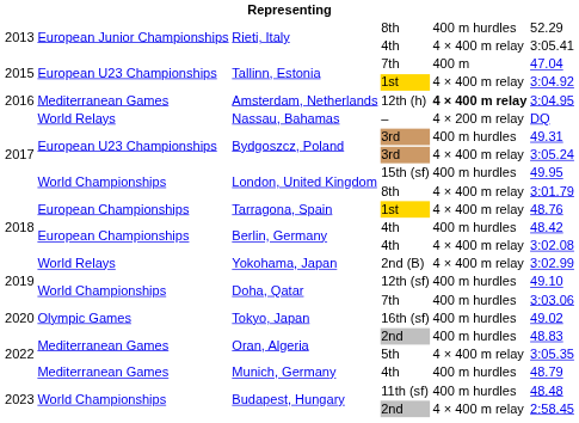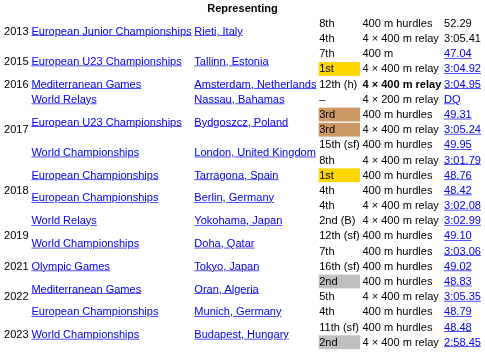 <table>
 <tr>
 <th colspan="6">Representing </th>
 </tr>
 <tr>
 <td rowspan=2>2013</td>
 <td rowspan=2><a href='#'>European Junior Championships</a></td>
 <td rowspan=2><a href='#'>Rieti, Italy</a></td>
 <td>8th</td>
 <td>400 m hurdles</td>
 <td>52.29</td>
 </tr>
 <tr>
 <td>4th</td>
 <td>4 × 400 m relay</td>
 <td>3:05.41</td>
 </tr>
 <tr>
 <td rowspan=2>2015</td>
 <td rowspan=2><a href='#'>European U23 Championships</a></td>
 <td rowspan=2><a href='#'>Tallinn, Estonia</a></td>
 <td>7th</td>
 <td>400 m</td>
 <td><a href='#'>47.04</a></td>
 </tr>
 <tr>
 <td bgcolor=gold>1st</td>
 <td>4 × 400 m relay</td>
 <td><a href='#'>3:04.92</a></td>
 </tr>
 <tr>
 <td>2016</td>
 <td><a href='#'>Mediterranean Games</a></td>
 <td><a href='#'>Amsterdam, Netherlands</a></td>
 <td>12th (h)</td>
 <td><strong>4 × 400 m relay</strong></td>
 <td><a href='#'>3:04.95</a></td>
 </tr>
 <tr>
 <td rowspan=5>2017</td>
 <td><a href='#'>World Relays</a></td>
 <td><a href='#'>Nassau, Bahamas</a></td>
 <td>–</td>
 <td>4 × 200 m relay</td>
 <td><a href='#'>DQ</a></td>
 </tr>
 <tr>
 <td rowspan=2><a href='#'>European U23 Championships</a></td>
 <td rowspan=2><a href='#'>Bydgoszcz, Poland</a></td>
 <td bgcolor=cc9966>3rd</td>
 <td>400 m hurdles</td>
 <td><a href='#'>49.31</a></td>
 </tr>
 <tr>
 <td bgcolor=cc9966>3rd</td>
 <td>4 × 400 m relay</td>
 <td><a href='#'>3:05.24</a></td>
 </tr>
 <tr>
 <td rowspan=2><a href='#'>World Championships</a></td>
 <td rowspan=2><a href='#'>London, United Kingdom</a></td>
 <td>15th (sf)</td>
 <td>400 m hurdles</td>
 <td><a href='#'>49.95</a></td>
 </tr>
 <tr>
 <td>8th</td>
 <td>4 × 400 m relay</td>
 <td><a href='#'>3:01.79</a></td>
 </tr>
 <tr>
 <td rowspan=3>2018</td>
 <td><a href='#'>European Championships</a></td>
 <td><a href='#'>Tarragona, Spain</a></td>
 <td bgcolor=gold>1st</td>
-<td>4 × 400 m relay</td>
+<td>400 m hurdles</td>
 <td><a href='#'>48.76</a></td>
 </tr>
 <tr>
 <td rowspan=2><a href='#'>European Championships</a></td>
 <td rowspan=2><a href='#'>Berlin, Germany</a></td>
 <td>4th</td>
 <td>400 m hurdles</td>
 <td><a href='#'>48.42</a></td>
 </tr>
 <tr>
 <td>4th</td>
 <td>4 × 400 m relay</td>
 <td><a href='#'>3:02.08</a></td>
 </tr>
 <tr>
 <td rowspan=3>2019</td>
 <td><a href='#'>World Relays</a></td>
 <td><a href='#'>Yokohama, Japan</a></td>
 <td>2nd (B)</td>
 <td>4 × 400 m relay</td>
 <td><a href='#'>3:02.99</a></td>
 </tr>
 <tr>
 <td rowspan=2><a href='#'>World Championships</a></td>
 <td rowspan=2><a href='#'>Doha, Qatar</a></td>
 <td>12th (sf)</td>
 <td>400 m hurdles</td>
 <td><a href='#'>49.10</a></td>
 </tr>
 <tr>
 <td>7th</td>
 <td>400 m hurdles</td>
 <td><a href='#'>3:03.06</a></td>
 </tr>
 <tr>
-<td>2020</td>
+<td>2021</td>
 <td><a href='#'>Olympic Games</a></td>
 <td><a href='#'>Tokyo, Japan</a></td>
 <td>16th (sf)</td>
 <td>400 m hurdles</td>
 <td><a href='#'>49.02</a></td>
 </tr>
 <tr>
 <td rowspan=3>2022</td>
 <td rowspan=2><a href='#'>Mediterranean Games</a></td>
 <td rowspan=2><a href='#'>Oran, Algeria</a></td>
 <td bgcolor=silver>2nd</td>
 <td>400 m hurdles</td>
 <td><a href='#'>48.83</a></td>
 </tr>
 <tr>
 <td>5th</td>
 <td>4 × 400 m relay</td>
 <td><a href='#'>3:05.35</a></td>
 </tr>
 <tr>
-<td><a href='#'>Mediterranean Games</a></td>
+<td><a href='#'>European Championships</a></td>
 <td><a href='#'>Munich, Germany</a></td>
 <td>4th</td>
 <td>400 m hurdles</td>
 <td><a href='#'>48.79</a></td>
 </tr>
 <tr>
 <td rowspan=2>2023</td>
 <td rowspan=2><a href='#'>World Championships</a></td>
 <td rowspan=2><a href='#'>Budapest, Hungary</a></td>
 <td>11th (sf)</td>
 <td>400 m hurdles</td>
 <td><a href='#'>48.48</a></td>
 </tr>
 <tr>
 <td bgcolor=silver>2nd</td>
 <td>4 × 400 m relay</td>
 <td><a href='#'>2:58.45</a></td>
 </tr>
 </table>
